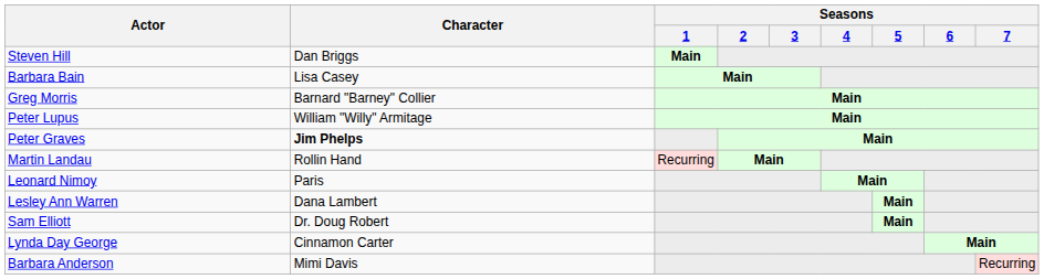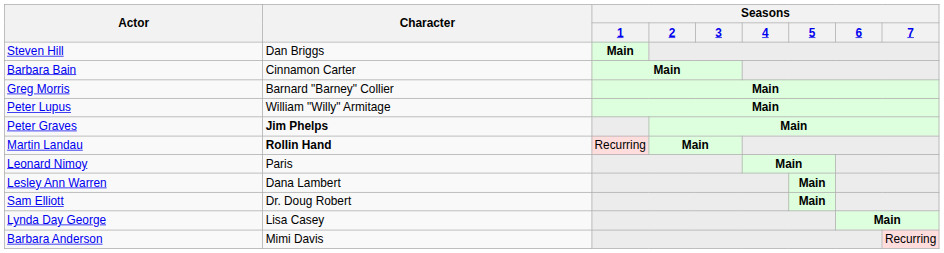 <table class="wikitable" style="width:100%;">
 <tr>
 <th rowspan="2">Actor</th>
 <th rowspan="2">Character</th>
 <th colspan="7">Seasons</th>
 </tr>
 <tr>
 <th style="width:5%;"><a href='#'>1</a></th>
 <th ! style="width:5%;"><a href='#'>2</a></th>
 <th ! style="width:5%;"><a href='#'>3</a></th>
 <th ! style="width:5%;"><a href='#'>4</a></th>
 <th ! style="width:5%;"><a href='#'>5</a></th>
 <th ! style="width:5%;"><a href='#'>6</a></th>
 <th ! style="width:5%;"><a href='#'>7</a></th>
 </tr>
 <tr>
 <td><a href='#'>Steven Hill</a></td>
 <td>Dan Briggs</td>
 <td style="background:#dfd; text-align:center;"><strong>Main</strong></td>
 <td colspan="6" style="background:#ececec; color:gray; vertical-align:middle; text-align:center;" class="table-na"></td>
 </tr>
 <tr>
 <td><a href='#'>Barbara Bain</a></td>
-<td>Lisa Casey</td>
+<td>Cinnamon Carter</td>
 <td colspan="3" style="background:#dfd; text-align:center;"><strong>Main</strong></td>
 <td colspan="4" style="background:#ececec; color:gray; vertical-align:middle; text-align:center;" class="table-na"></td>
 </tr>
 <tr>
 <td><a href='#'>Greg Morris</a></td>
 <td>Barnard "Barney" Collier</td>
 <td colspan="7" style="background:#dfd; text-align:center;"><strong>Main</strong></td>
 </tr>
 <tr>
 <td><a href='#'>Peter Lupus</a></td>
 <td>William "Willy" Armitage</td>
 <td colspan="7" style="background:#dfd; text-align:center;"><strong>Main</strong></td>
 </tr>
 <tr>
 <td><a href='#'>Peter Graves</a></td>
 <td><strong>Jim Phelps</strong></td>
 <td style="background:#ececec; color:gray; vertical-align:middle; text-align:center;" class="table-na"></td>
 <td colspan="6" style="background:#dfd; text-align:center;"><strong>Main</strong></td>
 </tr>
 <tr>
 <td><a href='#'>Martin Landau</a></td>
-<td>Rollin Hand</td>
+<td><strong>Rollin Hand</strong></td>
 <td style="background:#fdd; text-align:center;">Recurring</td>
 <td colspan="2" style="background:#dfd; text-align:center;"><strong>Main</strong></td>
 <td colspan="6" style="background:#ececec; color:gray; vertical-align:middle; text-align:center;" class="table-na"></td>
 </tr>
 <tr>
 <td><a href='#'>Leonard Nimoy</a></td>
 <td>Paris</td>
 <td colspan="3" style="background:#ececec; color:gray; vertical-align:middle; text-align:center;" class="table-na"></td>
 <td colspan="2" style="background:#dfd; text-align:center;"><strong>Main</strong></td>
 <td colspan="4" style="background:#ececec; color:gray; vertical-align:middle; text-align:center;" class="table-na"></td>
 </tr>
 <tr>
 <td><a href='#'>Lesley Ann Warren</a></td>
 <td>Dana Lambert</td>
 <td colspan="4" style="background:#ececec; color:gray; vertical-align:middle; text-align:center;" class="table-na"></td>
 <td style="background:#dfd; text-align:center;"><strong>Main</strong></td>
 <td colspan="4" style="background:#ececec; color:gray; vertical-align:middle; text-align:center;" class="table-na"></td>
 </tr>
 <tr>
 <td><a href='#'>Sam Elliott</a></td>
 <td>Dr. Doug Robert</td>
 <td colspan="4" style="background:#ececec; color:gray; vertical-align:middle; text-align:center;" class="table-na"></td>
 <td style="background:#dfd; text-align:center;"><strong>Main</strong></td>
 <td colspan="4" style="background:#ececec; color:gray; vertical-align:middle; text-align:center;" class="table-na"></td>
 </tr>
 <tr>
 <td><a href='#'>Lynda Day George</a></td>
-<td>Cinnamon Carter</td>
+<td>Lisa Casey</td>
 <td colspan="5" style="background:#ececec; color:gray; vertical-align:middle; text-align:center;" class="table-na"></td>
 <td colspan="2" style="background:#dfd; text-align:center;"><strong>Main</strong></td>
 </tr>
 <tr>
 <td><a href='#'>Barbara Anderson</a></td>
 <td>Mimi Davis</td>
 <td colspan="6" style="background:#ececec; color:gray; vertical-align:middle; text-align:center;" class="table-na"></td>
 <td style="background:#fdd; text-align:center;">Recurring</td>
 </tr>
 </table>
